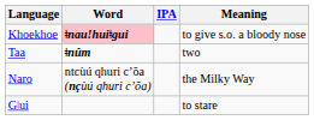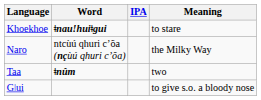 <table class="wikitable">
 <tr>
 <th>Language</th>
 <th>Word</th>
 <th><a href='#'>IPA</a></th>
 <th>Meaning</th>
 </tr>
 <tr>
 <td><a href='#'>Khoekhoe</a></td>
-<td style="background: pink;"><strong><em>ǂn<strong>auǃhuiǂgui<em></td>
+<td><strong><em>ǂn<strong>auǃhuiǂgui<em></td>
 <td align=center>  </td>
-<td>to give s.o. a bloody nose</td>
+<td>to stare</td>
+</tr>
+<tr>
+<td><a href='#'>Naro</a></td>
+<td></em></strong>ntc</strong>ùú qhuri c’õa</em><br><em>(<strong>nç</strong>ùú qhuri c’õa)</em></td>
+<td align=center>  </td>
+<td>the Milky Way</td>
 </tr>
 <tr>
 <td><a href='#'>Taa</a></td>
 <td><strong><em>ǂn<strong>ûm<em></td>
 <td align=center>  </td>
 <td>two</td>
 </tr>
 <tr>
-<td><a href='#'>Naro</a></td>
-<td></em></strong>ntc</strong>ùú qhuri c’õa</em><br><em>(<strong>nç</strong>ùú qhuri c’õa)</em></td>
-<td align=center>  </td>
-<td>the Milky Way</td>
-</tr>
-<tr>
 <td><a href='#'>Gǀui</a></td>
 <td></td>
 <td align=center>  </td>
-<td>to stare</td>
+<td>to give s.o. a bloody nose</td>
 </tr>
 </table>
